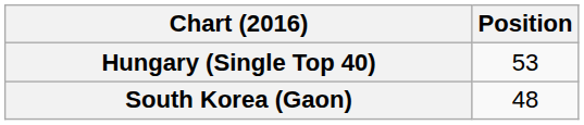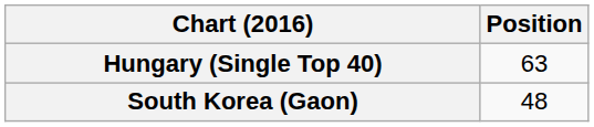 <table class="wikitable sortable plainrowheaders" style="text-align:center">
 <tr>
 <th scope="col" style="width:19em;">Chart (2016)</th>
 <th scope="col">Position</th>
 </tr>
 <tr>
 <th scope="row">Hungary (Single Top 40)</th>
-<td>53</td>
+<td>63</td>
 </tr>
 <tr>
 <th scope="row">South Korea (Gaon)</th>
 <td>48</td>
 </tr>
 </table>
